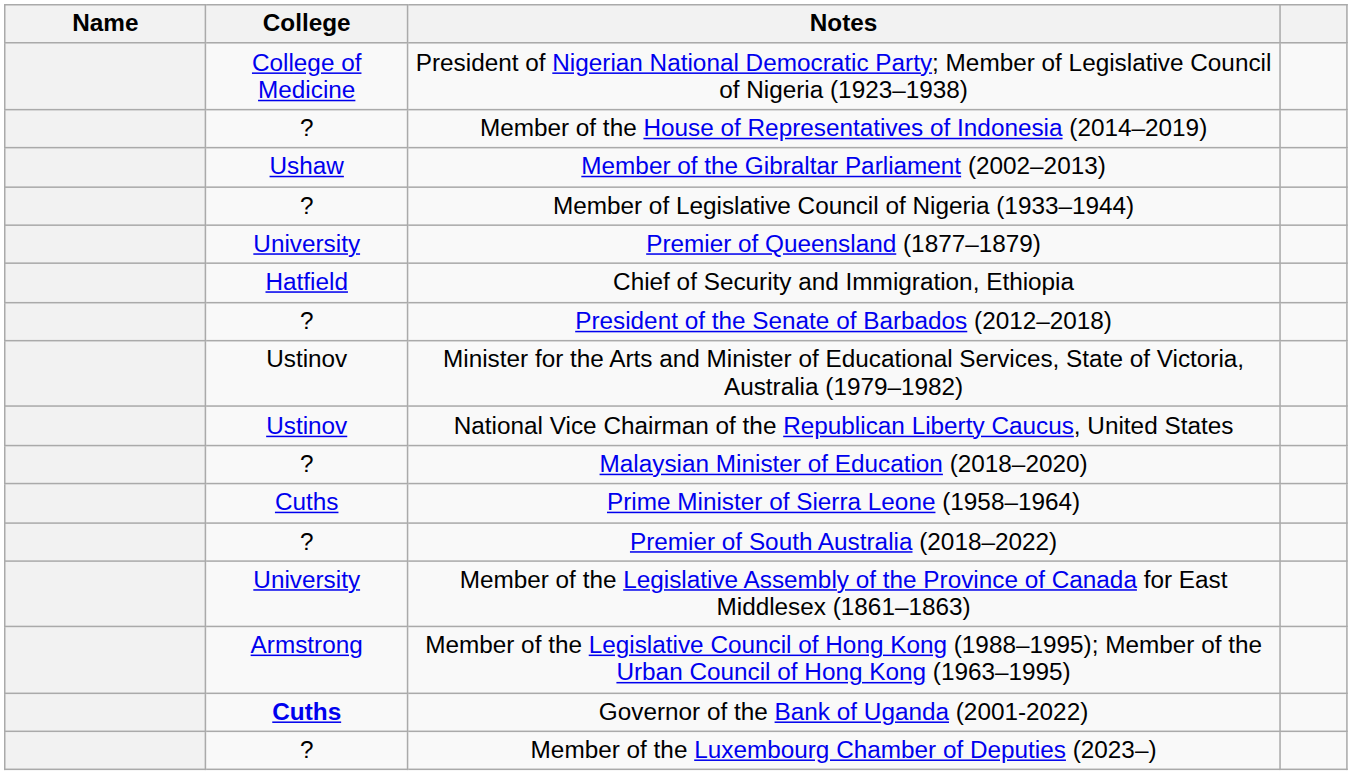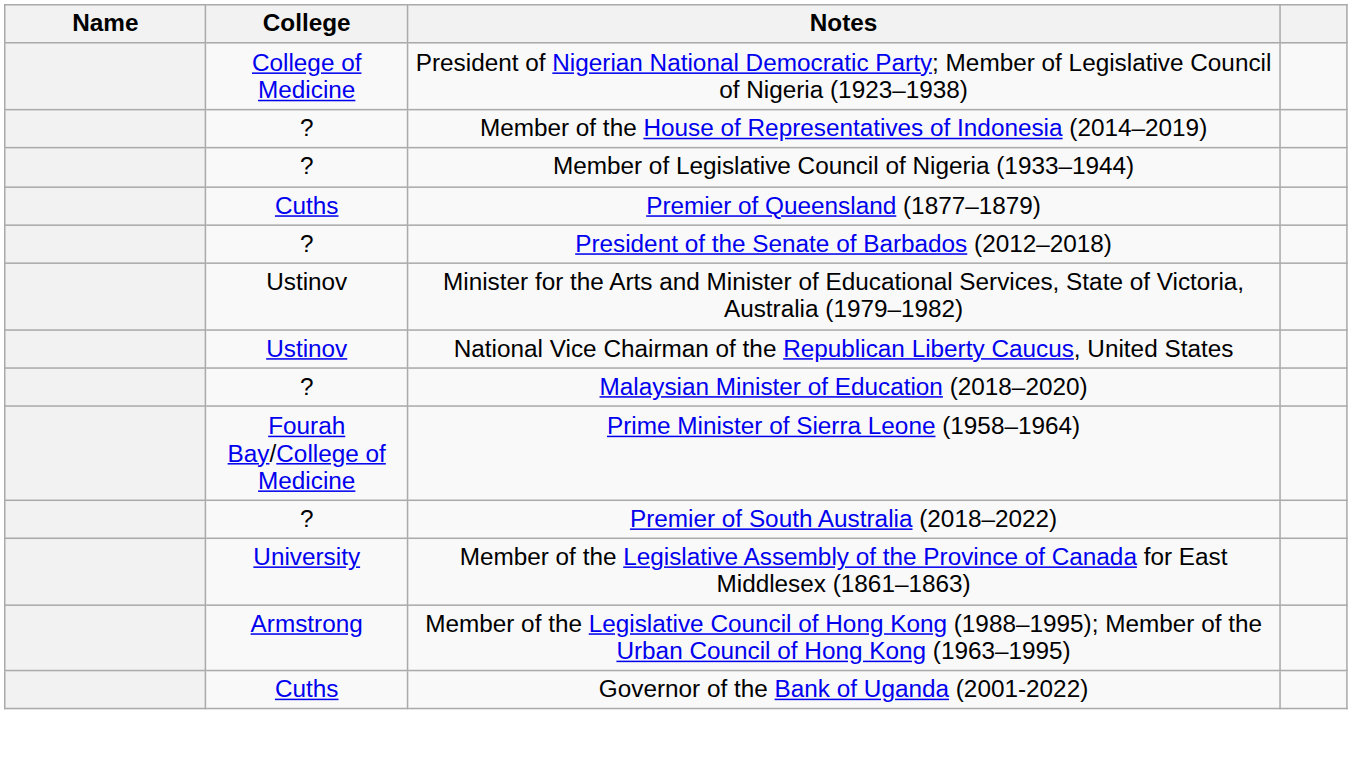 <table class="wikitable sortable" style="width:100%">
 <tr>
 <th width="15%">Name</th>
 <th width="15%">College</th>
 <th width="65%">Notes</th>
 <th width="5%"></th>
 </tr>
 <tr valign="top">
 <th scope=row></th>
 <td align="center"><a href='#'>College of Medicine</a></td>
 <td align="center">President of <a href='#'>Nigerian National Democratic Party</a>; Member of Legislative Council of Nigeria (1923–1938)</td>
 <td align="center"></td>
 </tr>
 <tr valign="top">
 <th scope=row></th>
 <td align="center">?</td>
 <td align="center">Member of the <a href='#'>House of Representatives of Indonesia</a> (2014–2019)</td>
 <td align="center"></td>
 </tr>
 <tr valign="top">
 <th scope=row></th>
-<td align="center"><a href='#'>Ushaw</a></td>
-<td align="center"><a href='#'>Member of the Gibraltar Parliament</a> (2002–2013)</td>
-<td align="center"></td>
-</tr>
-<tr valign="top">
-<th scope=row></th>
 <td align="center">?</td>
 <td align="center">Member of Legislative Council of Nigeria (1933–1944)</td>
 <td align="center"></td>
 </tr>
 <tr valign="top">
 <th scope=row></th>
-<td align="center"><a href='#'>University</a></td>
+<td align="center"><a href='#'>Cuths</a></td>
 <td align="center"><a href='#'>Premier of Queensland</a> (1877–1879)</td>
-<td align="center"></td>
-</tr>
-<tr valign="top">
-<th scope=row></th>
-<td align="center"><a href='#'>Hatfield</a></td>
-<td align="center">Chief of Security and Immigration, Ethiopia</td>
 <td align="center"></td>
 </tr>
 <tr valign="top">
 <th scope=row></th>
 <td align="center">?</td>
 <td align="center"><a href='#'>President of the Senate of Barbados</a> (2012–2018)</td>
 <td align="center"></td>
 </tr>
 <tr valign="top">
 <th scope=row></th>
 <td align="center">Ustinov</td>
 <td align="center">Minister for the Arts and Minister of Educational Services, State of Victoria, Australia (1979–1982)</td>
 <td align="center"></td>
 </tr>
 <tr valign="top">
 <th scope=row></th>
 <td align="center"><a href='#'>Ustinov</a></td>
 <td align="center">National Vice Chairman of the <a href='#'>Republican Liberty Caucus</a>, United States</td>
 <td align="center"></td>
 </tr>
 <tr valign="top">
 <th scope=row></th>
 <td align="center">?</td>
 <td align="center"><a href='#'>Malaysian Minister of Education</a> (2018–2020)</td>
 <td align="center"></td>
 </tr>
 <tr valign="top">
 <th scope=row></th>
-<td align="center"><a href='#'>Cuths</a></td>
+<td align="center"><a href='#'>Fourah Bay</a>/<a href='#'>College of Medicine</a></td>
 <td align="center"><a href='#'>Prime Minister of Sierra Leone</a> (1958–1964)</td>
 <td align="center"></td>
 </tr>
 <tr valign="top">
 <th scope=row></th>
 <td align="center">?</td>
 <td align="center"><a href='#'>Premier of South Australia</a> (2018–2022)</td>
 <td align="center"></td>
 </tr>
 <tr valign="top">
 <th scope=row></th>
 <td align="center"><a href='#'>University</a></td>
 <td align="center">Member of the <a href='#'>Legislative Assembly of the Province of Canada</a> for East Middlesex (1861–1863)</td>
 <td align="center"></td>
 </tr>
 <tr valign="top">
 <th scope=row></th>
 <td align="center"><a href='#'>Armstrong</a></td>
 <td align="center">Member of the <a href='#'>Legislative Council of Hong Kong</a> (1988–1995); Member of the <a href='#'>Urban Council of Hong Kong</a> (1963–1995)</td>
 <td align="center"></td>
 </tr>
 <tr valign="top">
 <th scope=row></th>
-<td align="center"><strong><a href='#'>Cuths</a></strong></td>
+<td align="center"><a href='#'>Cuths</a></td>
 <td align="center">Governor of the <a href='#'>Bank of Uganda</a> (2001-2022)</td>
 <td align="center"></td>
 </tr>
-<tr valign="top">
-<th scope=row></th>
-<td align="center">?</td>
-<td align="center">Member of the <a href='#'>Luxembourg Chamber of Deputies</a> (2023–)</td>
-<td align="center"></td>
-</tr>
 </table>
